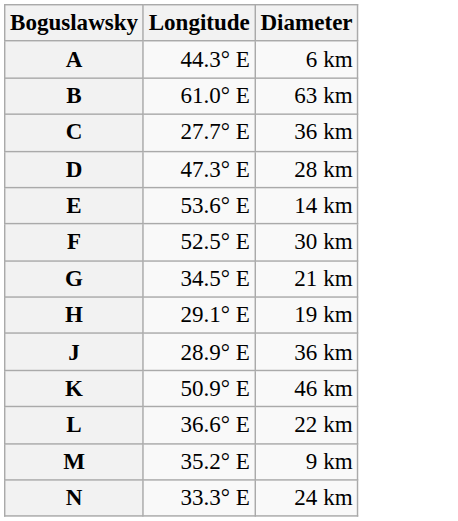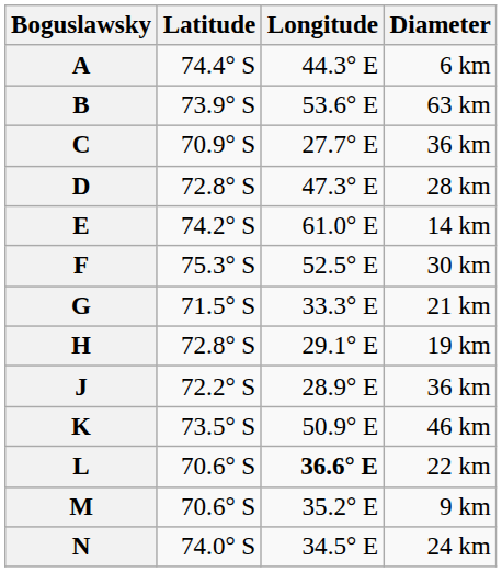 <table class="wikitable" style="text-align: right;">
 <tr>
 <th scope="col">Boguslawsky</th>
+<th scope="col">Latitude</th>
 <th scope="col">Longitude</th>
 <th scope="col">Diameter</th>
 </tr>
 <tr>
 <th scope="row">A</th>
+<td>74.4° S</td>
 <td>44.3° E</td>
 <td>6 km</td>
 </tr>
 <tr>
 <th scope="row">B</th>
-<td>61.0° E</td>
+<td>73.9° S</td>
+<td>53.6° E</td>
 <td>63 km</td>
 </tr>
 <tr>
 <th scope="row">C</th>
+<td>70.9° S</td>
 <td>27.7° E</td>
 <td>36 km</td>
 </tr>
 <tr>
 <th scope="row">D</th>
+<td>72.8° S</td>
 <td>47.3° E</td>
 <td>28 km</td>
 </tr>
 <tr>
 <th scope="row">E</th>
-<td>53.6° E</td>
+<td>74.2° S</td>
+<td>61.0° E</td>
 <td>14 km</td>
 </tr>
 <tr>
 <th scope="row">F</th>
+<td>75.3° S</td>
 <td>52.5° E</td>
 <td>30 km</td>
 </tr>
 <tr>
 <th scope="row">G</th>
-<td>34.5° E</td>
+<td>71.5° S</td>
+<td>33.3° E</td>
 <td>21 km</td>
 </tr>
 <tr>
 <th scope="row">H</th>
+<td>72.8° S</td>
 <td>29.1° E</td>
 <td>19 km</td>
 </tr>
 <tr>
 <th scope="row">J</th>
+<td>72.2° S</td>
 <td>28.9° E</td>
 <td>36 km</td>
 </tr>
 <tr>
 <th scope="row">K</th>
+<td>73.5° S</td>
 <td>50.9° E</td>
 <td>46 km</td>
 </tr>
 <tr>
 <th scope="row">L</th>
-<td>36.6° E</td>
+<td>70.6° S</td>
+<td><strong>36.6° E</strong></td>
 <td>22 km</td>
 </tr>
 <tr>
 <th scope="row">M</th>
+<td>70.6° S</td>
 <td>35.2° E</td>
 <td>9 km</td>
 </tr>
 <tr>
 <th scope="row">N</th>
-<td>33.3° E</td>
+<td>74.0° S</td>
+<td>34.5° E</td>
 <td>24 km</td>
 </tr>
 </table>
